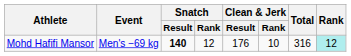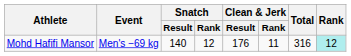 <table class="wikitable" style="font-size:90%">
 <tr>
 <th rowspan="2">Athlete</th>
 <th rowspan="2">Event</th>
 <th colspan="2">Snatch</th>
 <th colspan="2">Clean & Jerk</th>
 <th rowspan="2">Total</th>
 <th rowspan="2">Rank</th>
 </tr>
 <tr style="font-size:95%">
 <th>Result</th>
 <th>Rank</th>
 <th>Result</th>
 <th>Rank</th>
 </tr>
 <tr align=center>
 <td align=left><a href='#'>Mohd Hafifi Mansor</a></td>
 <td align=left><a href='#'>Men's −69 kg</a></td>
-<td><strong>140</strong></td>
+<td>140</td>
 <td>12</td>
 <td>176</td>
-<td>10</td>
+<td>11</td>
 <td>316</td>
 <td style="background: paleturquoise;">12</td>
 </tr>
 </table>
